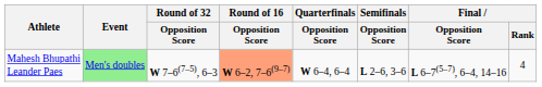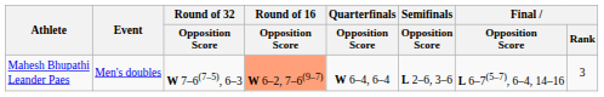 <table class=wikitable style="font-size:90%">
 <tr>
 <th rowspan="2">Athlete</th>
 <th rowspan="2">Event</th>
 <th>Round of 32</th>
 <th>Round of 16</th>
 <th>Quarterfinals</th>
 <th>Semifinals</th>
 <th colspan=2>Final / </th>
 </tr>
 <tr style="font-size:95%">
 <th>Opposition<br>Score</th>
 <th>Opposition<br>Score</th>
 <th>Opposition<br>Score</th>
 <th>Opposition<br>Score</th>
 <th>Opposition<br>Score</th>
 <th>Rank</th>
 </tr>
 <tr align=center>
 <td align=left><a href='#'>Mahesh Bhupathi</a><br><a href='#'>Leander Paes</a></td>
-<td align=left style="background: lightgreen;"><a href='#'>Men's doubles</a></td>
+<td align=left><a href='#'>Men's doubles</a></td>
 <td><br><strong>W</strong> 7–6<sup>(7–5)</sup>, 6–3</td>
 <td style="background: lightsalmon;"><br><strong>W</strong> 6–2, 7–6<sup>(9–7)</sup></td>
 <td><br><strong>W</strong> 6–4, 6–4</td>
 <td><br><strong>L</strong> 2–6, 3–6</td>
 <td><br><strong>L</strong> 6–7<sup>(5–7)</sup>, 6–4, 14–16</td>
-<td>4</td>
+<td>3</td>
 </tr>
 </table>
